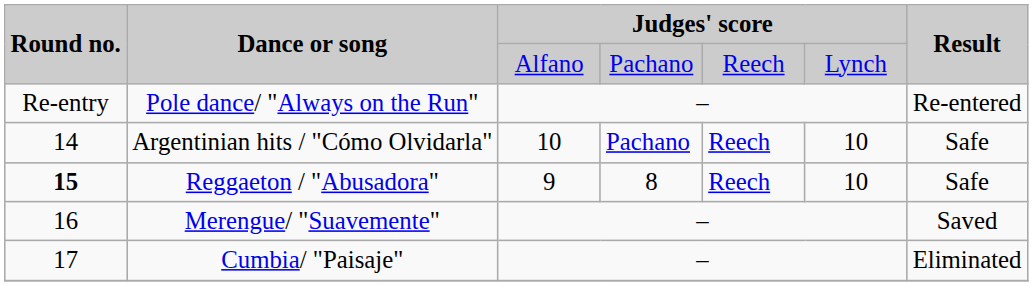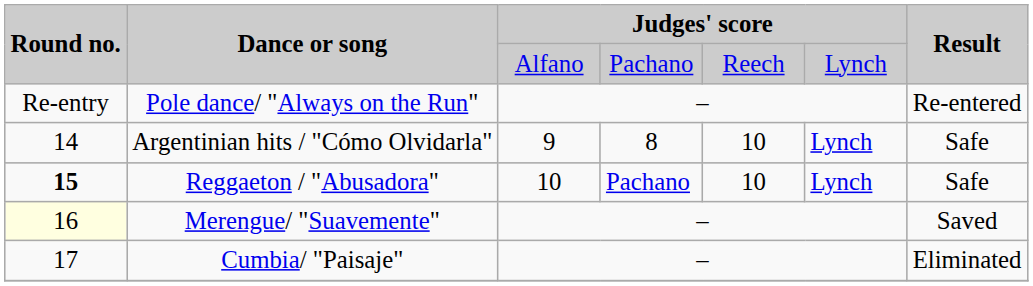 <table class="wikitable">
 <tr style="text-align:Center; background:#ccc;">
 <td rowspan="2"><strong>Round no.</strong></td>
 <td rowspan="2"><strong>Dance or song</strong></td>
 <td colspan="4"><strong>Judges' score</strong></td>
 <td rowspan="2"><strong>Result</strong></td>
 </tr>
 <tr style="text-align:center; background:#ccc;">
 <td style="width:10%; "><a href='#'>Alfano</a></td>
 <td style="width:10%; "><a href='#'>Pachano</a></td>
 <td style="width:10%; "><a href='#'>Reech</a></td>
 <td style="width:10%; "><a href='#'>Lynch</a></td>
 </tr>
 <tr>
 <td style="text-align:center;">Re-entry</td>
 <td style="text-align:center;"><a href='#'>Pole dance</a>/ "<a href='#'>Always on the Run</a>"</td>
 <td colspan=4 style="text-align:center;" background:lightgray>–</td>
 <td style="text-align:center;">Re-entered</td>
 </tr>
 <tr>
 <td style="text-align:center;">14</td>
 <td style="text-align:center;">Argentinian hits / "Cómo Olvidarla"</td>
+<td style="text-align:center;">9</td>
+<td style="text-align:center;">8</td>
 <td style="text-align:center;">10</td>
-<td style="width:10%; "><a href='#'>Pachano</a></td>
-<td style="width:10%; "><a href='#'>Reech</a></td>
-<td style="text-align:center;">10</td>
+<td style="width:10%; "><a href='#'>Lynch</a></td>
 <td style="text-align:center;">Safe</td>
 </tr>
 <tr>
 <td style="text-align:center;"><strong>15</strong></td>
 <td style="text-align:center;"><a href='#'>Reggaeton</a> / "<a href='#'>Abusadora</a>"</td>
-<td style="text-align:center;">9</td>
-<td style="text-align:center;">8</td>
-<td style="width:10%; "><a href='#'>Reech</a></td>
 <td style="text-align:center;">10</td>
+<td style="width:10%; "><a href='#'>Pachano</a></td>
+<td style="text-align:center;">10</td>
+<td style="width:10%; "><a href='#'>Lynch</a></td>
 <td style="text-align:center;">Safe</td>
 </tr>
 <tr>
-<td style="text-align:center;">16</td>
+<td style="background: lightyellow; text-align:center;">16</td>
 <td style="text-align:center;"><a href='#'>Merengue</a>/ "<a href='#'>Suavemente</a>"</td>
 <td colspan=4 style="text-align:center;" background:lightgray>–</td>
 <td style="text-align:center;">Saved</td>
 </tr>
 <tr>
 <td style="text-align:center;">17</td>
 <td style="text-align:center;"><a href='#'>Cumbia</a>/ "Paisaje"</td>
 <td colspan=4 style="text-align:center;" background:lightgray>–</td>
 <td style="text-align:center;">Eliminated</td>
 </tr>
 <tr>
 </tr>
 </table>
